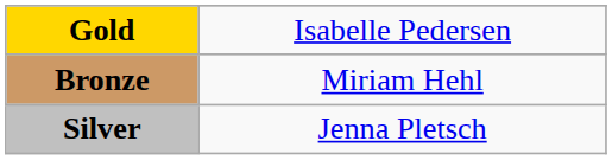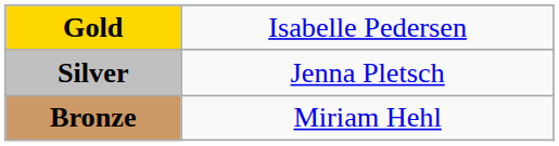 <table class="wikitable" style="text-align:center; " width="35%">
 <tr>
 <td bgcolor="gold"><strong>Gold</strong></td>
 <td><a href='#'>Isabelle Pedersen</a><br>  <small><em></em></small></td>
 </tr>
 <tr>
+<td bgcolor="silver"><strong>Silver</strong></td>
+<td><a href='#'>Jenna Pletsch</a><br>  <small><em></em></small></td>
+</tr>
+<tr>
 <td bgcolor="CC9966"><strong>Bronze</strong></td>
 <td><a href='#'>Miriam Hehl</a><br>  <small><em></em></small></td>
 </tr>
-<tr>
-<td bgcolor="silver"><strong>Silver</strong></td>
-<td><a href='#'>Jenna Pletsch</a><br>  <small><em></em></small></td>
-</tr>
 </table>
